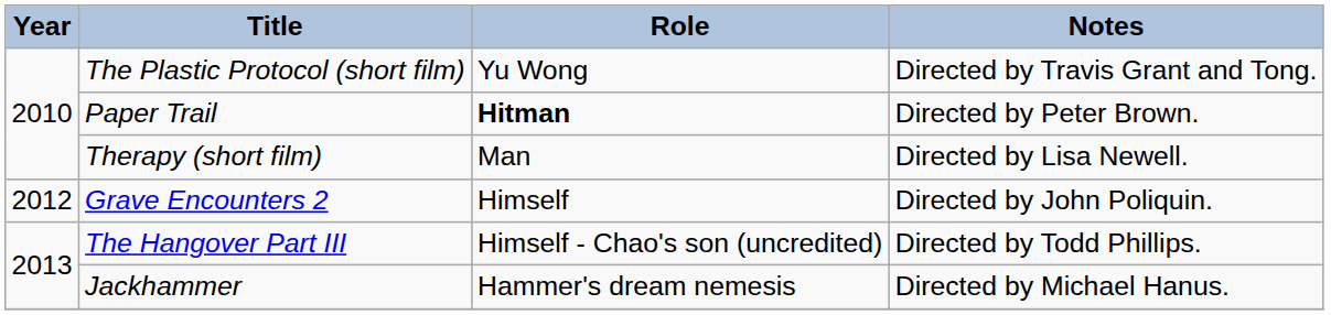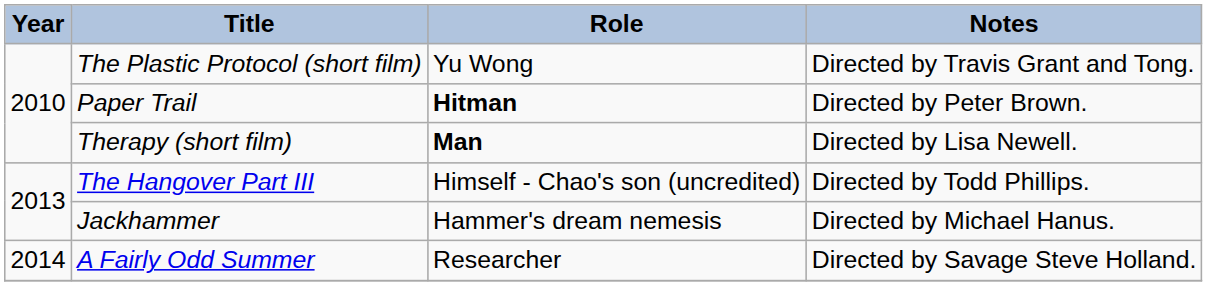 <table class="wikitable" style="font-size:100%">
 <tr style="text-align:center;">
 <th style="background:#B0C4DE;">Year</th>
 <th style="background:#B0C4DE;">Title</th>
 <th style="background:#B0C4DE;">Role</th>
 <th style="background:#B0C4DE;">Notes</th>
 </tr>
 <tr>
 <td rowspan="3">2010</td>
 <td><em>The Plastic Protocol (short film)</em></td>
 <td>Yu Wong</td>
 <td>Directed by Travis Grant and Tong.</td>
 </tr>
 <tr>
 <td><em>Paper Trail</em></td>
 <td><strong>Hitman</strong></td>
 <td>Directed by Peter Brown.</td>
 </tr>
 <tr>
 <td><em>Therapy (short film)</em> </td>
-<td>Man</td>
+<td><strong>Man</strong></td>
 <td>Directed by Lisa Newell.</td>
-</tr>
-<tr>
-<td rowspan="1">2012</td>
-<td><em><a href='#'>Grave Encounters 2</a></em></td>
-<td>Himself</td>
-<td>Directed by John Poliquin.</td>
 </tr>
 <tr>
 <td rowspan="2">2013</td>
 <td><em><a href='#'>The Hangover Part III</a></em></td>
 <td>Himself - Chao's son (uncredited)</td>
 <td>Directed by Todd Phillips.</td>
 </tr>
 <tr>
 <td><em>Jackhammer</em></td>
 <td>Hammer's dream nemesis</td>
 <td>Directed by  Michael Hanus.</td>
 </tr>
 <tr>
+<td rowspan="1">2014</td>
+<td><em><a href='#'>A Fairly Odd Summer</a></em></td>
+<td>Researcher</td>
+<td>Directed by Savage Steve Holland.</td>
+</tr>
+<tr>
 </tr>
 </table>
